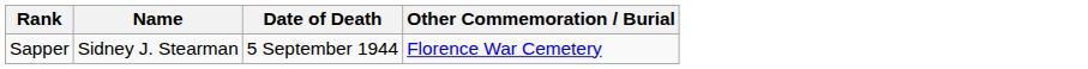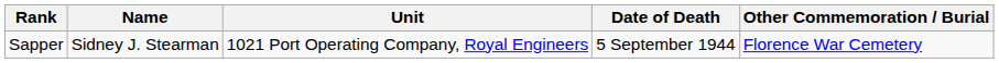 <table class="wikitable">
 <tr>
 <th>Rank</th>
 <th>Name</th>
+<th>Unit</th>
 <th>Date of Death</th>
 <th>Other Commemoration / Burial</th>
 </tr>
 <tr>
 <td>Sapper</td>
 <td>Sidney J. Stearman</td>
+<td>1021 Port Operating Company, <a href='#'>Royal Engineers</a></td>
 <td>5 September 1944</td>
 <td><a href='#'>Florence War Cemetery</a></td>
 </tr>
 </table>
